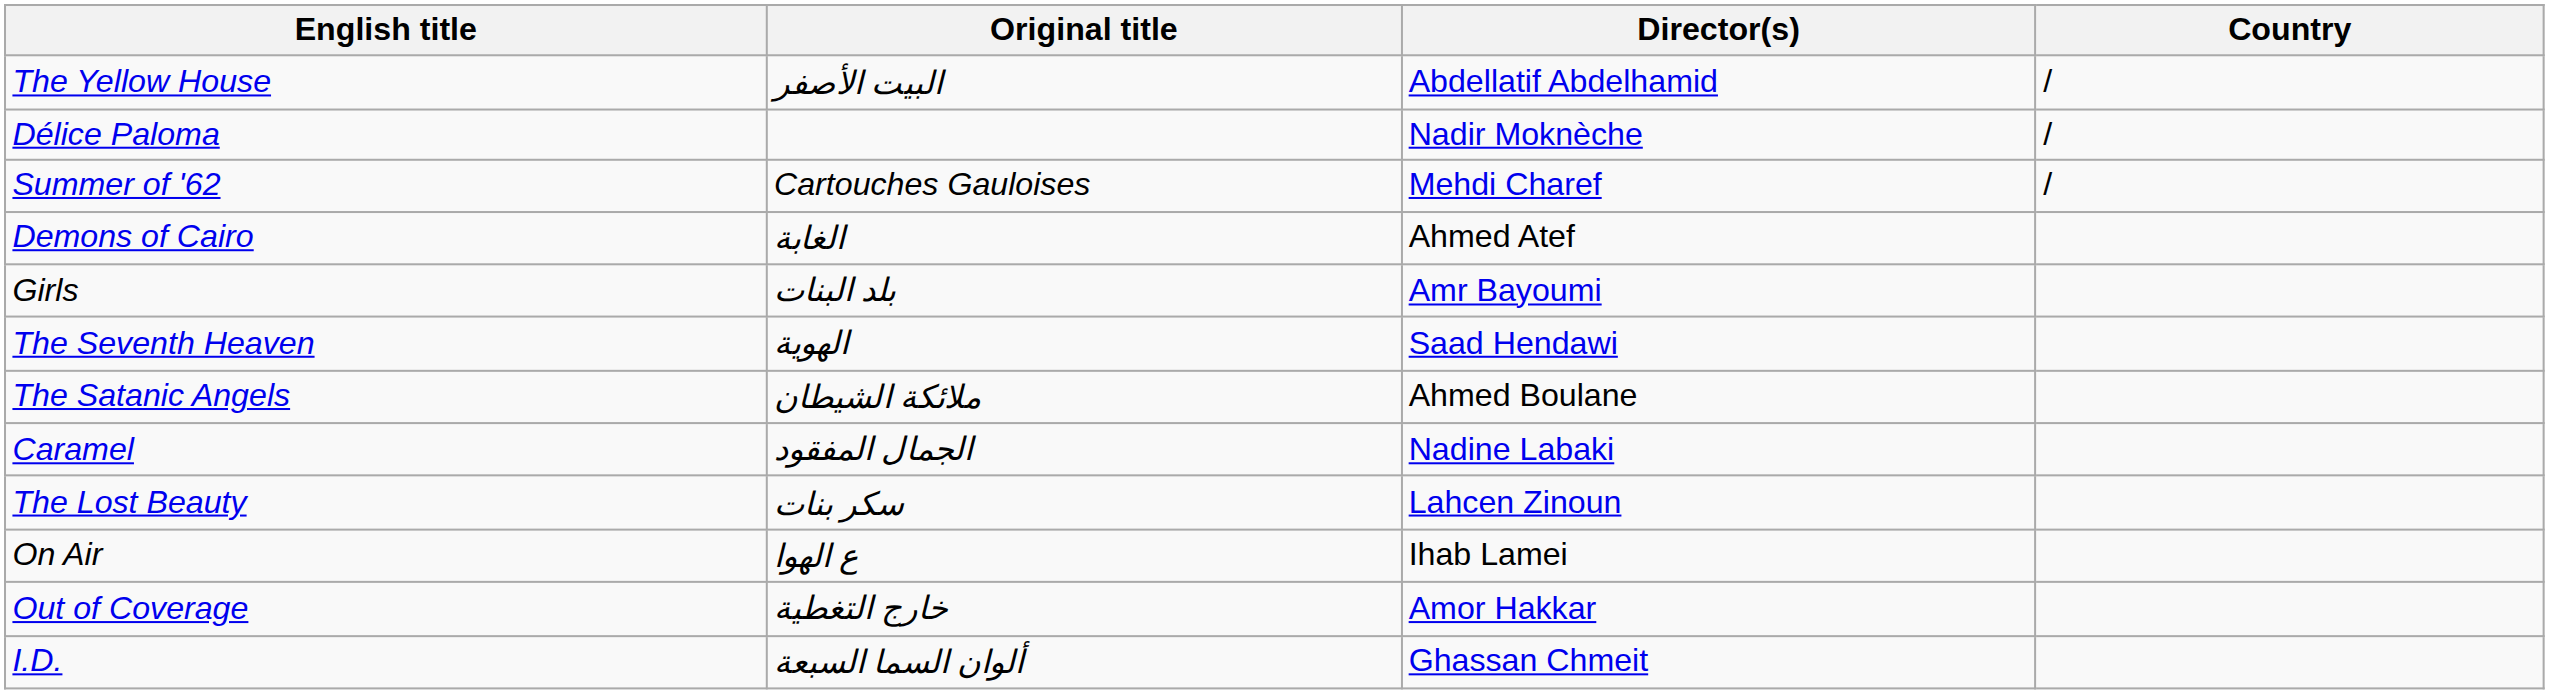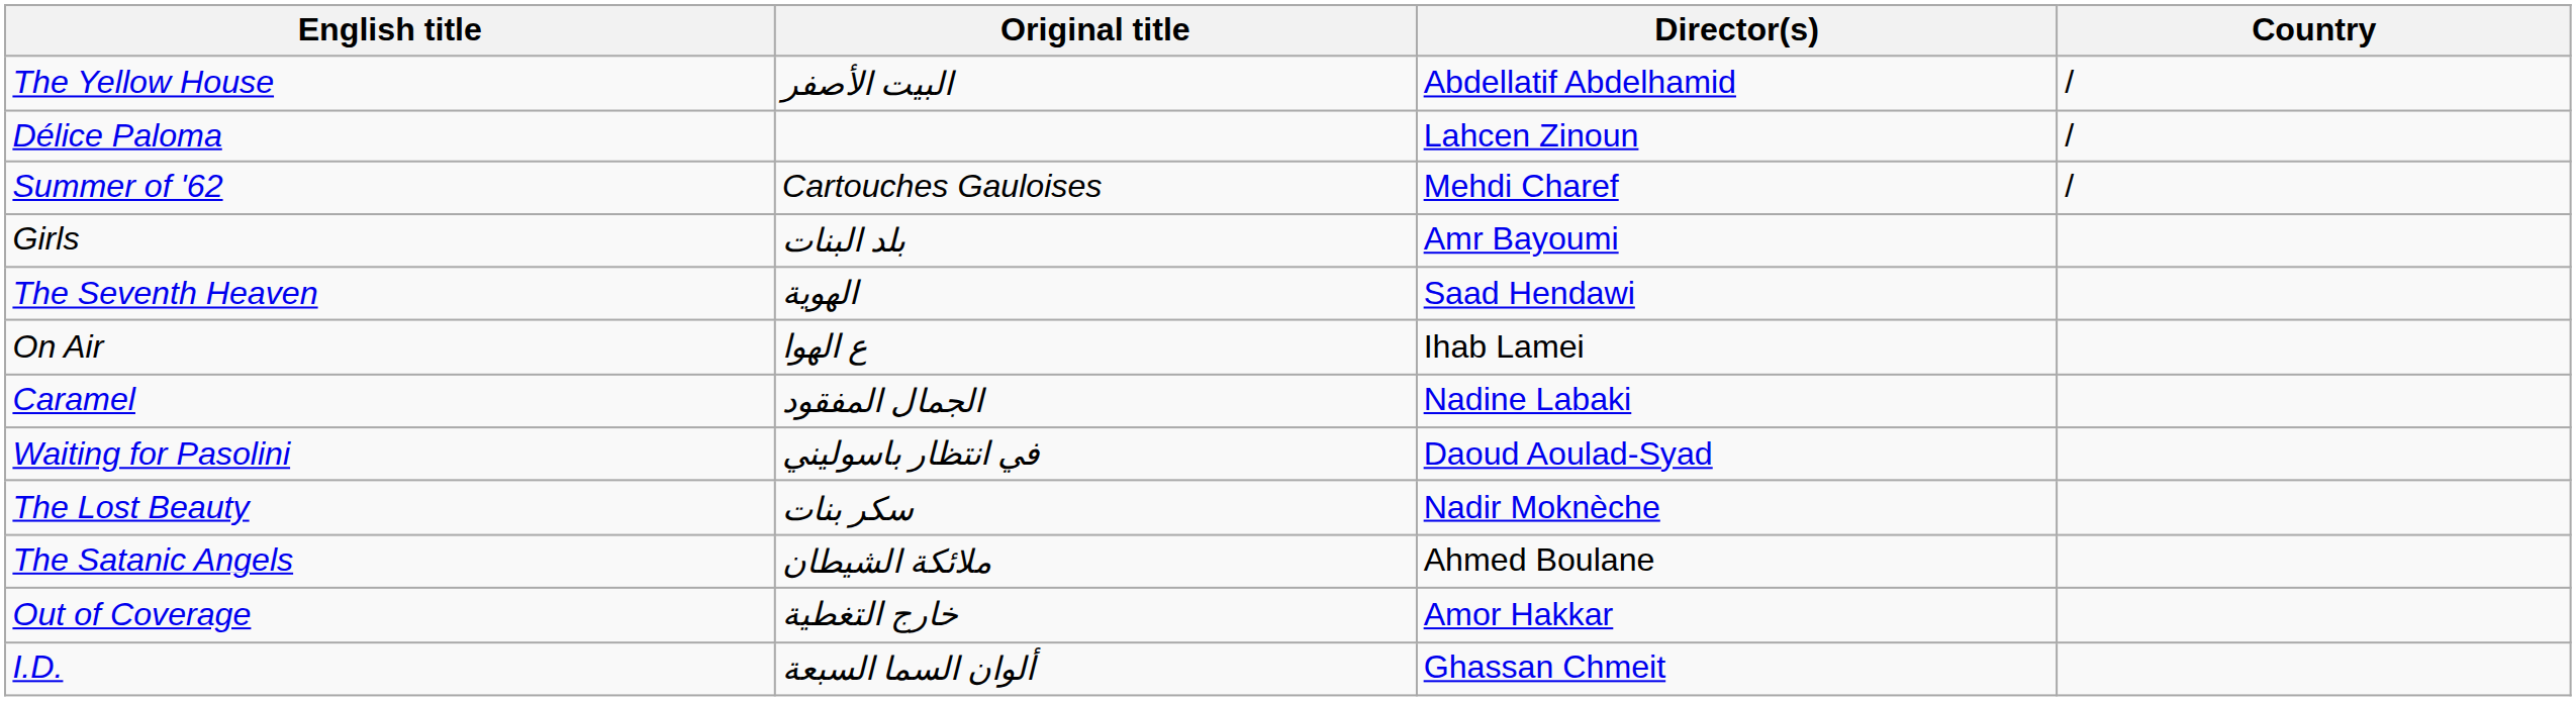 <table class="sortable wikitable" width=100% cellpadding="5">
 <tr>
 <th width="30%">English title</th>
 <th width="25%">Original title</th>
 <th width="25%">Director(s)</th>
 <th width="20%">Country</th>
 </tr>
 <tr>
 <td><em><a href='#'>The Yellow House</a></em></td>
 <td><em>البيت الأصفر</em></td>
 <td><a href='#'>Abdellatif Abdelhamid</a></td>
 <td>/</td>
 </tr>
 <tr>
 <td><em><a href='#'>Délice Paloma</a></em></td>
 <td></td>
-<td><a href='#'>Nadir Moknèche</a></td>
+<td><a href='#'>Lahcen Zinoun</a></td>
 <td>/</td>
 </tr>
 <tr>
 <td><em><a href='#'>Summer of '62</a></em></td>
 <td><em>Cartouches Gauloises</em></td>
 <td><a href='#'>Mehdi Charef</a></td>
 <td>/</td>
-</tr>
-<tr>
-<td><em><a href='#'>Demons of Cairo</a></em></td>
-<td><em>الغابة</em></td>
-<td>Ahmed Atef</td>
-<td></td>
 </tr>
 <tr>
 <td><em>Girls</em></td>
 <td><em>بلد البنات</em></td>
 <td><a href='#'>Amr Bayoumi</a></td>
 <td></td>
 </tr>
 <tr>
 <td><em><a href='#'>The Seventh Heaven</a></em></td>
 <td><em>الهوية</em></td>
 <td><a href='#'>Saad Hendawi</a></td>
 <td></td>
 </tr>
 <tr>
-<td><em><a href='#'>The Satanic Angels</a></em></td>
-<td><em>ملائكة الشيطان</em></td>
-<td>Ahmed Boulane</td>
+<td><em>On Air</em></td>
+<td><em>ع الهوا</em></td>
+<td>Ihab Lamei</td>
 <td></td>
 </tr>
 <tr>
 <td><em><a href='#'>Caramel</a></em></td>
 <td><em>الجمال المفقود</em></td>
 <td><a href='#'>Nadine Labaki</a></td>
 <td></td>
 </tr>
 <tr>
-<td><em><a href='#'>The Lost Beauty</a></em></td>
-<td><em>سكر بنات</em></td>
-<td><a href='#'>Lahcen Zinoun</a></td>
+<td><em><a href='#'>Waiting for Pasolini</a></em></td>
+<td><em>في انتظار باسوليني</em></td>
+<td><a href='#'>Daoud Aoulad-Syad</a></td>
 <td></td>
 </tr>
 <tr>
-<td><em>On Air</em></td>
-<td><em>ع الهوا</em></td>
-<td>Ihab Lamei</td>
+<td><em><a href='#'>The Lost Beauty</a></em></td>
+<td><em>سكر بنات</em></td>
+<td><a href='#'>Nadir Moknèche</a></td>
+<td></td>
+</tr>
+<tr>
+<td><em><a href='#'>The Satanic Angels</a></em></td>
+<td><em>ملائكة الشيطان</em></td>
+<td>Ahmed Boulane</td>
 <td></td>
 </tr>
 <tr>
 <td><em><a href='#'>Out of Coverage</a></em></td>
 <td><em>خارج التغطية</em></td>
 <td><a href='#'>Amor Hakkar</a></td>
 <td></td>
 </tr>
 <tr>
 <td><em><a href='#'>I.D.</a></em></td>
 <td><em>ألوان السما السبعة</em></td>
 <td><a href='#'>Ghassan Chmeit</a></td>
 <td></td>
 </tr>
 </table>
